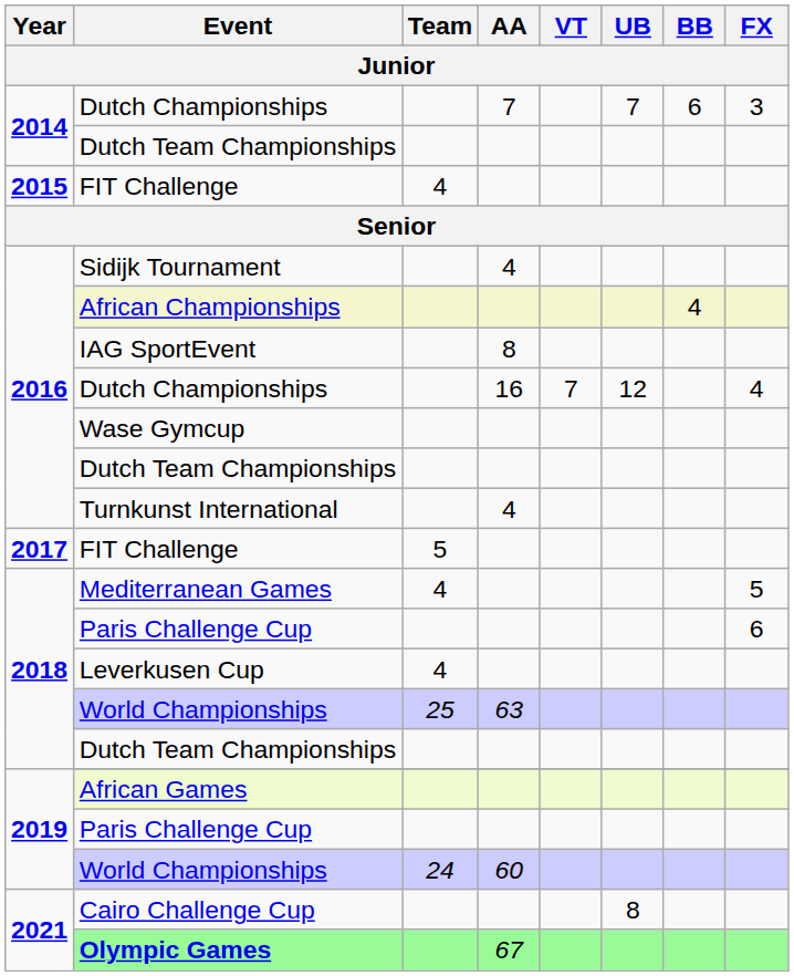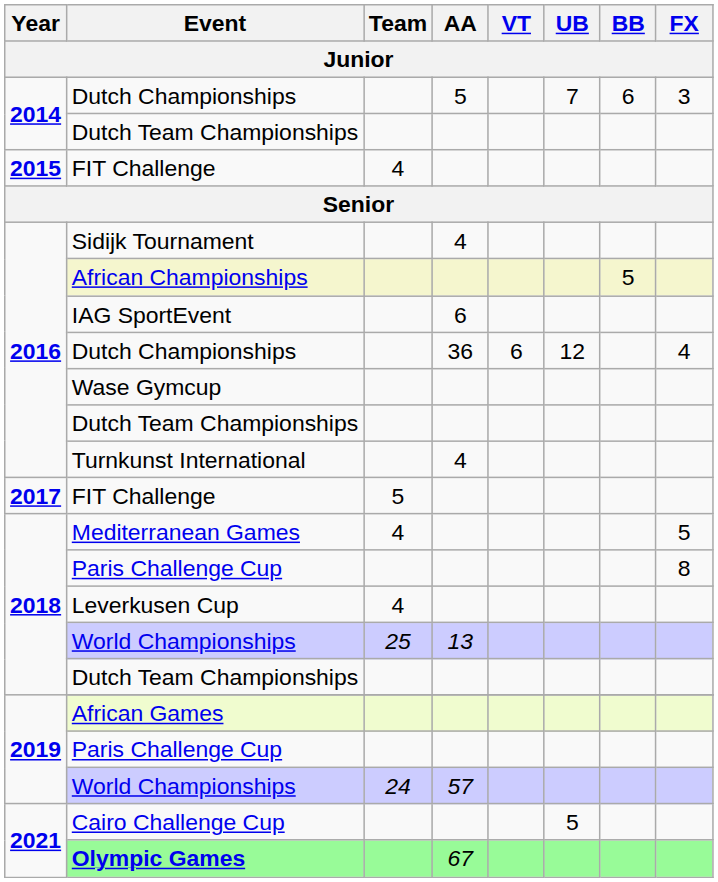 <table class="wikitable" style="text-align:center; font-size:95%;">
 <tr>
 <th align=center>Year</th>
 <th align=center>Event</th>
 <th style="width:30px;">Team</th>
 <th style="width:30px;">AA</th>
 <th style="width:30px;"><a href='#'>VT</a></th>
 <th style="width:30px;"><a href='#'>UB</a></th>
 <th style="width:30px;"><a href='#'>BB</a></th>
 <th style="width:30px;"><a href='#'>FX</a></th>
 </tr>
 <tr>
 <th colspan="8"><strong>Junior</strong></th>
 </tr>
 <tr>
 <td rowspan="2"><strong><a href='#'>2014</a></strong></td>
 <td align=left>Dutch Championships</td>
 <td></td>
-<td>7</td>
+<td>5</td>
 <td></td>
 <td>7</td>
 <td>6</td>
 <td>3</td>
 </tr>
 <tr>
 <td align=left>Dutch Team Championships</td>
 <td></td>
 <td></td>
 <td></td>
 <td></td>
 <td></td>
 <td></td>
 </tr>
 <tr>
 <td rowspan="1"><strong><a href='#'>2015</a></strong></td>
 <td align=left>FIT Challenge</td>
 <td>4</td>
 <td></td>
 <td></td>
 <td></td>
 <td></td>
 <td></td>
 </tr>
 <tr>
 <th colspan="8"><strong>Senior</strong></th>
 </tr>
 <tr>
 <td rowspan="7"><strong><a href='#'>2016</a></strong></td>
 <td align=left>Sidijk Tournament</td>
 <td></td>
 <td>4</td>
 <td></td>
 <td></td>
 <td></td>
 <td></td>
 </tr>
 <tr bgcolor=#F5F6CE>
 <td align=left><a href='#'>African Championships</a></td>
 <td></td>
 <td></td>
 <td></td>
 <td></td>
-<td>4</td>
+<td>5</td>
 <td></td>
 </tr>
 <tr>
 <td align=left>IAG SportEvent</td>
 <td></td>
-<td>8</td>
+<td>6</td>
 <td></td>
 <td></td>
 <td></td>
 <td></td>
 </tr>
 <tr>
 <td align=left>Dutch Championships</td>
 <td></td>
-<td>16</td>
-<td>7</td>
+<td>36</td>
+<td>6</td>
 <td>12</td>
 <td></td>
 <td>4</td>
 </tr>
 <tr>
 <td align=left>Wase Gymcup</td>
 <td></td>
 <td></td>
 <td></td>
 <td></td>
 <td></td>
 <td></td>
 </tr>
 <tr>
 <td align=left>Dutch Team Championships</td>
 <td></td>
 <td></td>
 <td></td>
 <td></td>
 <td></td>
 <td></td>
 </tr>
 <tr>
 <td align=left>Turnkunst International</td>
 <td></td>
 <td>4</td>
 <td></td>
 <td></td>
 <td></td>
 <td></td>
 </tr>
 <tr>
 <td rowspan="1"><strong><a href='#'>2017</a></strong></td>
 <td align=left>FIT Challenge</td>
 <td>5</td>
 <td></td>
 <td></td>
 <td></td>
 <td></td>
 <td></td>
 </tr>
 <tr>
 <td rowspan="5"><strong><a href='#'>2018</a></strong></td>
 <td align=left><a href='#'>Mediterranean Games</a></td>
 <td>4</td>
 <td></td>
 <td></td>
 <td></td>
 <td></td>
 <td>5</td>
 </tr>
 <tr>
 <td align=left><a href='#'>Paris Challenge Cup</a></td>
 <td></td>
 <td></td>
 <td></td>
 <td></td>
 <td></td>
-<td>6</td>
+<td>8</td>
 </tr>
 <tr>
 <td align=left>Leverkusen Cup</td>
 <td>4</td>
 <td></td>
 <td></td>
 <td></td>
 <td></td>
 <td></td>
 </tr>
 <tr bgcolor=#CCCCFF>
 <td align=left><a href='#'>World Championships</a></td>
 <td><em>25</em></td>
-<td><em>63</em></td>
+<td><em>13</em></td>
 <td></td>
 <td></td>
 <td></td>
 <td></td>
 </tr>
 <tr>
 <td align=left>Dutch Team Championships</td>
 <td></td>
 <td></td>
 <td></td>
 <td></td>
 <td></td>
 <td></td>
 </tr>
 <tr>
 <td rowspan="4"><strong><a href='#'>2019</a></strong></td>
 </tr>
 <tr bgcolor=#f0fccf>
 <td align=left><a href='#'>African Games</a></td>
 <td></td>
 <td></td>
 <td></td>
 <td></td>
 <td></td>
 <td></td>
 </tr>
 <tr>
 <td align=left><a href='#'>Paris Challenge Cup</a></td>
 <td></td>
 <td></td>
 <td></td>
 <td></td>
 <td></td>
 <td></td>
 </tr>
 <tr bgcolor=#CCCCFF>
 <td align=left><a href='#'>World Championships</a></td>
 <td><em>24</em></td>
-<td><em>60</em></td>
+<td><em>57</em></td>
 <td></td>
 <td></td>
 <td></td>
 <td></td>
 </tr>
 <tr>
 <td rowspan="2"><strong><a href='#'>2021</a></strong></td>
 <td align=left><a href='#'>Cairo Challenge Cup</a></td>
 <td></td>
 <td></td>
 <td></td>
-<td>8</td>
+<td>5</td>
 <td></td>
 <td></td>
 </tr>
 <tr bgcolor=98FB98>
 <td align=left><strong><a href='#'>Olympic Games</a></strong></td>
 <td></td>
 <td><em>67</em></td>
 <td></td>
 <td></td>
 <td></td>
 <td></td>
 </tr>
 </table>
